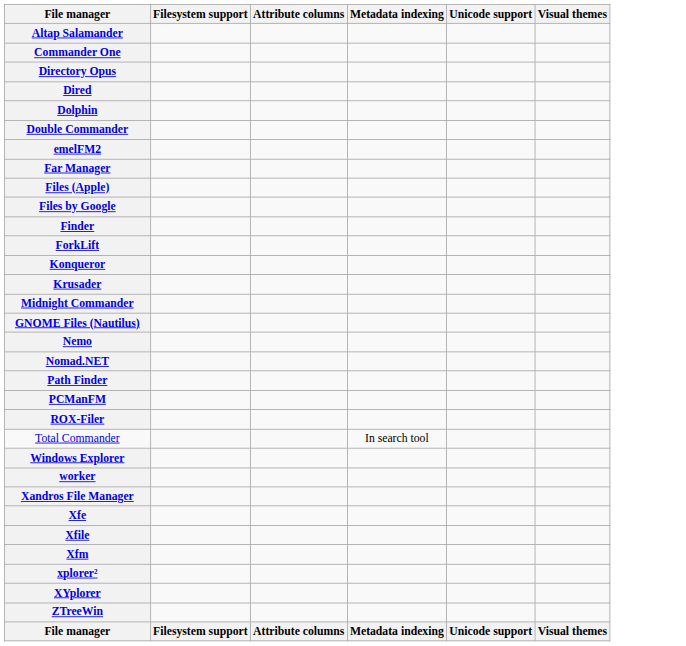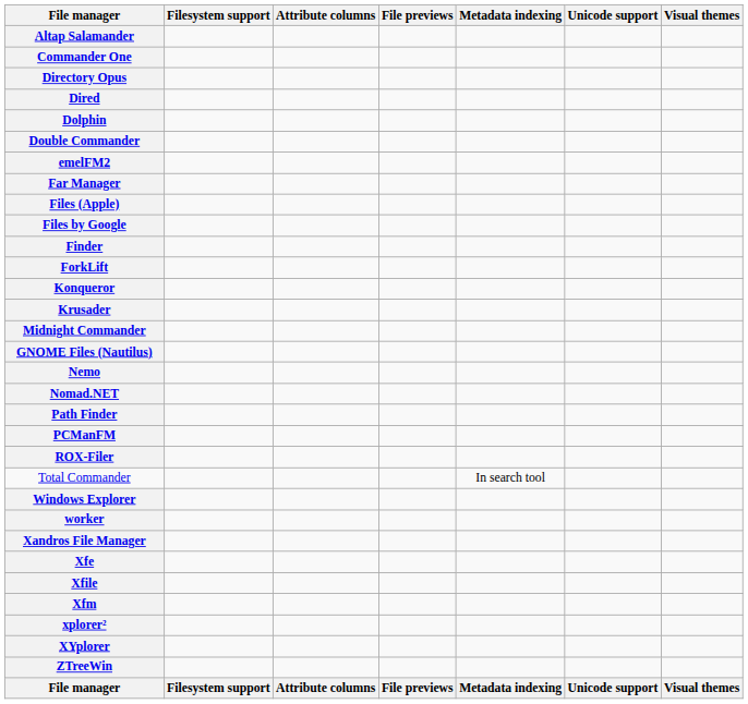 <table class="wikitable sortable" style="font-size: 85%; text-align: center; width: auto;">
 <tr>
 <th style="width:12em">File manager</th>
 <th>Filesystem support</th>
 <th>Attribute columns</th>
+<th>File previews</th>
 <th>Metadata indexing</th>
 <th>Unicode support</th>
 <th>Visual themes</th>
 </tr>
 <tr>
 <th><a href='#'>Altap Salamander</a></th>
+<td></td>
 <td></td>
 <td></td>
 <td></td>
 <td></td>
 <td></td>
 </tr>
 <tr>
 <th><a href='#'>Commander One</a></th>
 <td></td>
 <td></td>
 <td></td>
 <td></td>
 <td></td>
+<td></td>
 </tr>
 <tr>
 <th><a href='#'>Directory Opus</a></th>
+<td></td>
 <td></td>
 <td></td>
 <td></td>
 <td></td>
 <td></td>
 </tr>
 <tr>
 <th><a href='#'>Dired</a></th>
 <td></td>
 <td></td>
 <td></td>
 <td></td>
 <td></td>
+<td></td>
 </tr>
 <tr>
 <th><a href='#'>Dolphin</a></th>
+<td></td>
 <td></td>
 <td></td>
 <td></td>
 <td></td>
 <td></td>
 </tr>
 <tr>
 <th><a href='#'>Double Commander</a></th>
 <td></td>
 <td></td>
 <td></td>
 <td></td>
 <td></td>
+<td></td>
 </tr>
 <tr>
 <th><a href='#'>emelFM2</a></th>
+<td></td>
 <td></td>
 <td></td>
 <td></td>
 <td></td>
 <td></td>
 </tr>
 <tr>
 <th><a href='#'>Far Manager</a></th>
 <td></td>
 <td></td>
 <td></td>
 <td></td>
 <td></td>
+<td></td>
 </tr>
 <tr>
 <th><a href='#'>Files (Apple)</a></th>
+<td></td>
 <td></td>
 <td></td>
 <td></td>
 <td></td>
 <td></td>
 </tr>
 <tr>
 <th><a href='#'>Files by Google</a></th>
 <td></td>
 <td></td>
 <td></td>
 <td></td>
 <td></td>
+<td></td>
 </tr>
 <tr>
 <th><a href='#'>Finder</a></th>
+<td></td>
 <td></td>
 <td></td>
 <td></td>
 <td></td>
 <td></td>
 </tr>
 <tr>
 <th><a href='#'>ForkLift</a></th>
 <td></td>
 <td></td>
 <td></td>
 <td></td>
 <td></td>
+<td></td>
 </tr>
 <tr>
 <th><a href='#'>Konqueror</a></th>
+<td></td>
 <td></td>
 <td></td>
 <td></td>
 <td></td>
 <td></td>
 </tr>
 <tr>
 <th><a href='#'>Krusader</a></th>
 <td></td>
 <td></td>
 <td></td>
 <td></td>
 <td></td>
+<td></td>
 </tr>
 <tr>
 <th><a href='#'>Midnight Commander</a></th>
+<td></td>
 <td></td>
 <td></td>
 <td></td>
 <td></td>
 <td></td>
 </tr>
 <tr>
 <th><a href='#'>GNOME Files (Nautilus)</a></th>
 <td></td>
 <td></td>
 <td></td>
 <td></td>
 <td></td>
+<td></td>
 </tr>
 <tr>
 <th><a href='#'>Nemo</a></th>
+<td></td>
 <td></td>
 <td></td>
 <td></td>
 <td></td>
 <td></td>
 </tr>
 <tr>
 <th><a href='#'>Nomad.NET</a></th>
 <td></td>
 <td></td>
 <td></td>
 <td></td>
 <td></td>
+<td></td>
 </tr>
 <tr>
 <th><a href='#'>Path Finder</a></th>
+<td></td>
 <td></td>
 <td></td>
 <td></td>
 <td></td>
 <td></td>
 </tr>
 <tr>
 <th><a href='#'>PCManFM</a></th>
 <td></td>
 <td></td>
 <td></td>
 <td></td>
 <td></td>
+<td></td>
 </tr>
 <tr>
 <th><a href='#'>ROX-Filer</a></th>
 <td></td>
 <td></td>
 <td></td>
 <td></td>
 <td></td>
+<td></td>
 </tr>
 <tr>
 <td><a href='#'>Total Commander</a></td>
+<td></td>
 <td></td>
 <td></td>
 <td> In search tool</td>
 <td></td>
 <td></td>
 </tr>
 <tr>
 <th><a href='#'>Windows Explorer</a></th>
 <td></td>
 <td></td>
 <td></td>
 <td></td>
 <td></td>
+<td></td>
 </tr>
 <tr>
 <th><a href='#'> worker</a></th>
+<td></td>
 <td></td>
 <td></td>
 <td></td>
 <td></td>
 <td></td>
 </tr>
 <tr>
 <th><a href='#'>Xandros File Manager</a></th>
 <td></td>
 <td></td>
 <td></td>
 <td></td>
 <td></td>
+<td></td>
 </tr>
 <tr>
 <th><a href='#'>Xfe</a></th>
+<td></td>
 <td></td>
 <td></td>
 <td></td>
 <td></td>
 <td></td>
 </tr>
 <tr>
 <th><a href='#'>Xfile</a></th>
 <td></td>
 <td></td>
 <td></td>
 <td></td>
 <td></td>
+<td></td>
 </tr>
 <tr>
 <th><a href='#'>Xfm</a></th>
+<td></td>
 <td></td>
 <td></td>
 <td></td>
 <td></td>
 <td></td>
 </tr>
 <tr>
 <th><a href='#'>xplorer²</a></th>
 <td></td>
 <td></td>
 <td></td>
 <td></td>
 <td></td>
+<td></td>
 </tr>
 <tr>
 <th><a href='#'>XYplorer</a></th>
+<td></td>
 <td></td>
 <td></td>
 <td></td>
 <td></td>
 <td></td>
 </tr>
 <tr>
 <th><a href='#'>ZTreeWin</a></th>
 <td></td>
 <td></td>
 <td></td>
 <td></td>
 <td></td>
+<td></td>
 </tr>
 <tr class="sortbottom">
 <th style="width:12em">File manager</th>
 <th>Filesystem support</th>
 <th>Attribute columns</th>
+<th>File previews</th>
 <th>Metadata indexing</th>
 <th>Unicode support</th>
 <th>Visual themes</th>
 </tr>
 </table>
